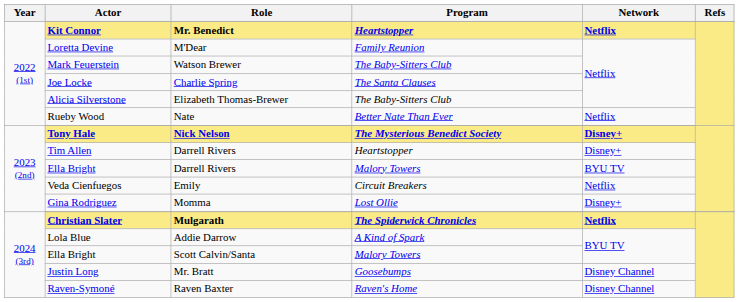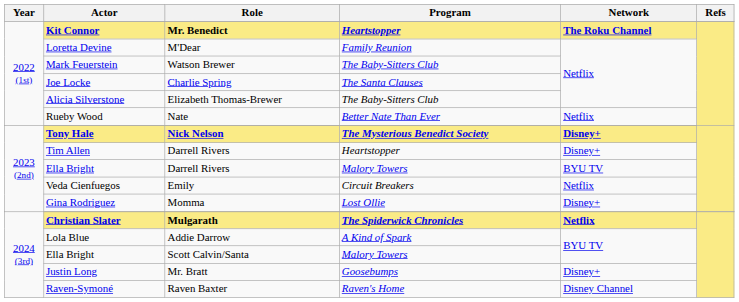 <table class="wikitable"  width="85%">
 <tr bgcolor="#bebebe">
 <th>Year</th>
 <th>Actor</th>
 <th>Role</th>
 <th>Program</th>
 <th>Network</th>
 <th>Refs</th>
 </tr>
 <tr>
 <td rowspan=7 style="text-align:center"><a href='#'>2022</a><br><small><a href='#'>(1st)</a></small></td>
 </tr>
 <tr style="background:#FAEB86">
 <td><strong><a href='#'>Kit Connor</a></strong></td>
 <td><strong>Mr. Benedict</strong></td>
 <td><strong><em><a href='#'>Heartstopper</a></em></strong></td>
-<td><strong><a href='#'>Netflix</a></strong></td>
+<td><strong><a href='#'>The Roku Channel</a></strong></td>
 <td rowspan=7 style="text-align:center"></td>
 </tr>
 <tr>
 <td><a href='#'>Loretta Devine</a></td>
 <td>M'Dear</td>
 <td><em><a href='#'>Family Reunion</a></em></td>
 <td rowspan=4><a href='#'>Netflix</a></td>
 </tr>
 <tr>
 <td><a href='#'>Mark Feuerstein</a></td>
 <td>Watson Brewer</td>
 <td><em><a href='#'>The Baby-Sitters Club</a></em></td>
 </tr>
 <tr>
 <td><a href='#'>Joe Locke</a></td>
 <td><a href='#'>Charlie Spring</a></td>
 <td><em><a href='#'>The Santa Clauses</a></em></td>
 </tr>
 <tr>
 <td><a href='#'>Alicia Silverstone</a></td>
 <td>Elizabeth Thomas-Brewer</td>
 <td><em>The Baby-Sitters Club</em></td>
 </tr>
 <tr>
 <td>Rueby Wood</td>
 <td>Nate</td>
 <td><em><a href='#'>Better Nate Than Ever</a></em></td>
 <td><a href='#'>Netflix</a></td>
 </tr>
 <tr>
 <td rowspan=6 style="text-align:center"><a href='#'>2023</a><br><small><a href='#'>(2nd)</a></small></td>
 </tr>
 <tr style="background:#FAEB86">
 <td><strong><a href='#'>Tony Hale</a></strong></td>
 <td><strong><a href='#'>Nick Nelson</a></strong></td>
 <td><strong><em><a href='#'>The Mysterious Benedict Society</a></em></strong></td>
 <td><strong><a href='#'>Disney+</a></strong></td>
 <td rowspan=5 style="text-align:center"></td>
 </tr>
 <tr>
 <td><a href='#'>Tim Allen</a></td>
 <td>Darrell Rivers</td>
 <td><em>Heartstopper</em></td>
 <td><a href='#'>Disney+</a></td>
 </tr>
 <tr>
 <td><a href='#'>Ella Bright</a></td>
 <td>Darrell Rivers</td>
 <td><em><a href='#'>Malory Towers</a></em></td>
 <td><a href='#'>BYU TV</a></td>
 </tr>
 <tr>
 <td>Veda Cienfuegos</td>
 <td>Emily</td>
 <td><em>Circuit Breakers</em></td>
 <td><a href='#'>Netflix</a></td>
 </tr>
 <tr>
 <td><a href='#'>Gina Rodriguez</a></td>
 <td>Momma</td>
 <td><em><a href='#'>Lost Ollie</a></em></td>
 <td><a href='#'>Disney+</a></td>
 </tr>
 <tr>
 <td rowspan=6 style="text-align:center"><a href='#'>2024</a><br><small><a href='#'>(3rd)</a></small></td>
 </tr>
 <tr style="background:#FAEB86">
 <td><strong><a href='#'>Christian Slater</a></strong></td>
 <td><strong>Mulgarath</strong></td>
 <td><strong><em><a href='#'>The Spiderwick Chronicles</a></em></strong></td>
 <td><strong><a href='#'>Netflix</a></strong></td>
 <td rowspan=6 style="text-align:center"></td>
 </tr>
 <tr>
 <td>Lola Blue</td>
 <td>Addie Darrow</td>
 <td><em><a href='#'>A Kind of Spark</a></em></td>
 <td rowspan="2"><a href='#'>BYU TV</a></td>
 </tr>
 <tr>
 <td>Ella Bright</td>
 <td>Scott Calvin/Santa</td>
 <td><em><a href='#'>Malory Towers</a></em></td>
 </tr>
 <tr>
 <td><a href='#'>Justin Long</a></td>
 <td>Mr. Bratt</td>
 <td><em><a href='#'>Goosebumps</a></em></td>
-<td><a href='#'>Disney Channel</a></td>
+<td><a href='#'>Disney+</a></td>
 </tr>
 <tr>
 <td><a href='#'>Raven-Symoné</a></td>
 <td>Raven Baxter</td>
 <td><em><a href='#'>Raven's Home</a></em></td>
 <td><a href='#'>Disney Channel</a></td>
 </tr>
 </table>
